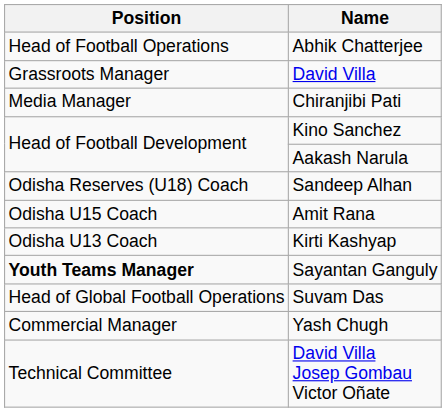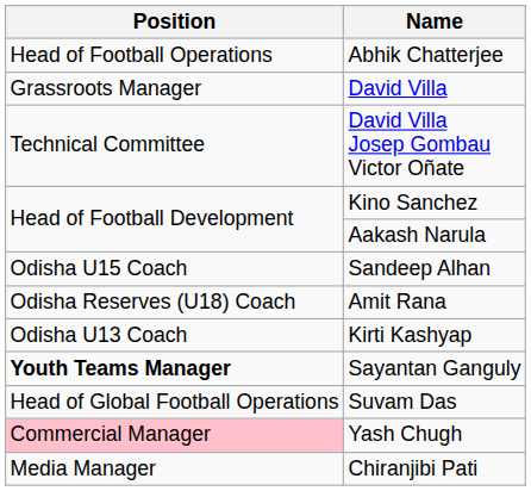 <table class="wikitable">
 <tr>
 <th>Position</th>
 <th>Name</th>
 </tr>
 <tr>
 <td>Head of Football Operations</td>
 <td> Abhik Chatterjee</td>
 </tr>
 <tr>
 <td>Grassroots Manager</td>
 <td> <a href='#'>David Villa</a></td>
 </tr>
 <tr>
-<td>Media Manager</td>
-<td> Chiranjibi Pati</td>
+<td>Technical Committee</td>
+<td> <a href='#'>David Villa</a> <br>  <a href='#'>Josep Gombau</a> <br>  Victor Oñate</td>
 </tr>
 <tr>
 <td rowspan=2>Head of Football Development</td>
 <td> Kino Sanchez</td>
 </tr>
 <tr>
 <td> Aakash Narula</td>
 </tr>
 <tr>
-<td>Odisha Reserves (U18) Coach</td>
+<td>Odisha U15 Coach</td>
 <td> Sandeep Alhan</td>
 </tr>
 <tr>
-<td>Odisha U15 Coach</td>
+<td>Odisha Reserves (U18) Coach</td>
 <td> Amit Rana</td>
 </tr>
 <tr>
 <td>Odisha U13 Coach</td>
 <td> Kirti Kashyap</td>
 </tr>
 <tr>
 <td><strong>Youth Teams Manager</strong></td>
 <td> Sayantan Ganguly</td>
 </tr>
 <tr>
 <td>Head of Global Football Operations</td>
 <td> Suvam Das</td>
 </tr>
 <tr>
-<td>Commercial Manager</td>
+<td style="background: pink;">Commercial Manager</td>
 <td> Yash Chugh</td>
 </tr>
 <tr>
-<td>Technical Committee</td>
-<td> <a href='#'>David Villa</a> <br>  <a href='#'>Josep Gombau</a> <br>  Victor Oñate</td>
+<td>Media Manager</td>
+<td> Chiranjibi Pati</td>
 </tr>
 </table>
